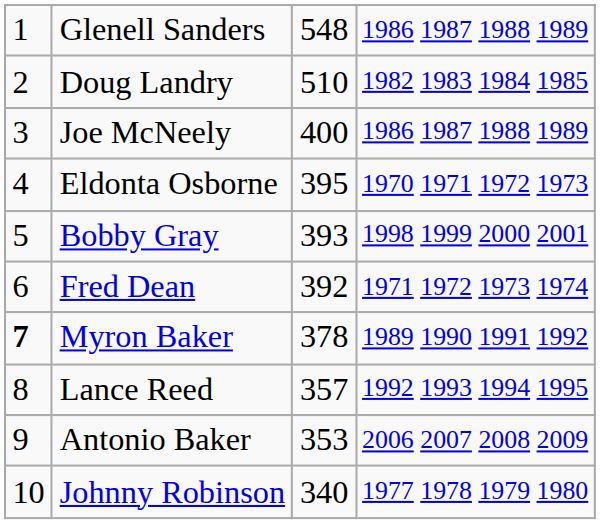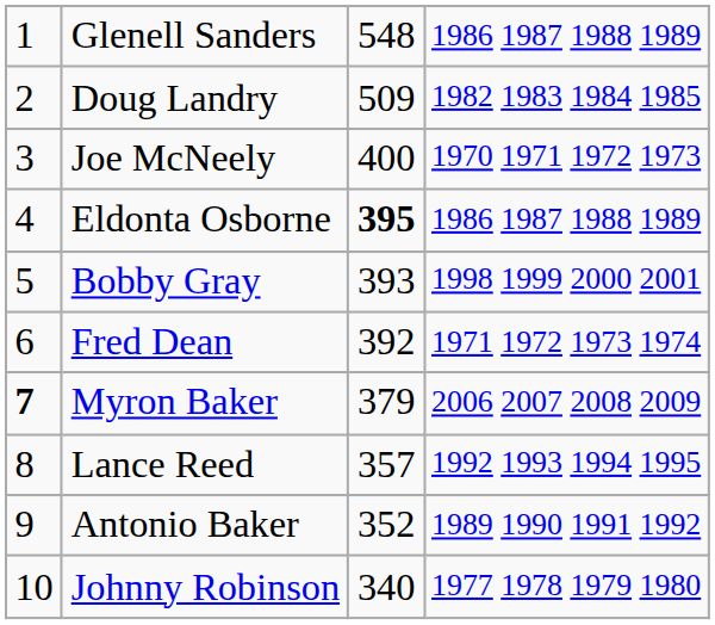 <table class="wikitable">
 <tr>
 </tr>
 <tr>
 <td>1</td>
 <td>Glenell Sanders</td>
 <td>548</td>
 <td style="font-size:80%;"><a href='#'>1986</a> <a href='#'>1987</a> <a href='#'>1988</a> <a href='#'>1989</a></td>
 </tr>
 <tr>
 <td>2</td>
 <td>Doug Landry</td>
-<td>510</td>
+<td>509</td>
 <td style="font-size:80%;"><a href='#'>1982</a> <a href='#'>1983</a> <a href='#'>1984</a> <a href='#'>1985</a></td>
 </tr>
 <tr>
 <td>3</td>
 <td>Joe McNeely</td>
 <td>400</td>
-<td style="font-size:80%;"><a href='#'>1986</a> <a href='#'>1987</a> <a href='#'>1988</a> <a href='#'>1989</a></td>
+<td style="font-size:80%;"><a href='#'>1970</a> <a href='#'>1971</a> <a href='#'>1972</a> <a href='#'>1973</a></td>
 </tr>
 <tr>
 <td>4</td>
 <td>Eldonta Osborne</td>
-<td>395</td>
-<td style="font-size:80%;"><a href='#'>1970</a> <a href='#'>1971</a> <a href='#'>1972</a> <a href='#'>1973</a></td>
+<td><strong>395</strong></td>
+<td style="font-size:80%;"><a href='#'>1986</a> <a href='#'>1987</a> <a href='#'>1988</a> <a href='#'>1989</a></td>
 </tr>
 <tr>
 <td>5</td>
 <td><a href='#'>Bobby Gray</a></td>
 <td>393</td>
 <td style="font-size:80%;"><a href='#'>1998</a> <a href='#'>1999</a> <a href='#'>2000</a> <a href='#'>2001</a></td>
 </tr>
 <tr>
 <td>6</td>
 <td><a href='#'>Fred Dean</a></td>
 <td>392</td>
 <td style="font-size:80%;"><a href='#'>1971</a> <a href='#'>1972</a> <a href='#'>1973</a> <a href='#'>1974</a></td>
 </tr>
 <tr>
 <td><strong>7</strong></td>
 <td><a href='#'>Myron Baker</a></td>
-<td>378</td>
-<td style="font-size:80%;"><a href='#'>1989</a> <a href='#'>1990</a> <a href='#'>1991</a> <a href='#'>1992</a></td>
+<td>379</td>
+<td style="font-size:80%;"><a href='#'>2006</a> <a href='#'>2007</a> <a href='#'>2008</a> <a href='#'>2009</a></td>
 </tr>
 <tr>
 <td>8</td>
 <td>Lance Reed</td>
 <td>357</td>
 <td style="font-size:80%;"><a href='#'>1992</a> <a href='#'>1993</a> <a href='#'>1994</a> <a href='#'>1995</a></td>
 </tr>
 <tr>
 <td>9</td>
 <td>Antonio Baker</td>
-<td>353</td>
-<td style="font-size:80%;"><a href='#'>2006</a> <a href='#'>2007</a> <a href='#'>2008</a> <a href='#'>2009</a></td>
+<td>352</td>
+<td style="font-size:80%;"><a href='#'>1989</a> <a href='#'>1990</a> <a href='#'>1991</a> <a href='#'>1992</a></td>
 </tr>
 <tr>
 <td>10</td>
 <td><a href='#'>Johnny Robinson</a></td>
 <td>340</td>
 <td style="font-size:80%;"><a href='#'>1977</a> <a href='#'>1978</a> <a href='#'>1979</a> <a href='#'>1980</a></td>
 </tr>
 </table>
